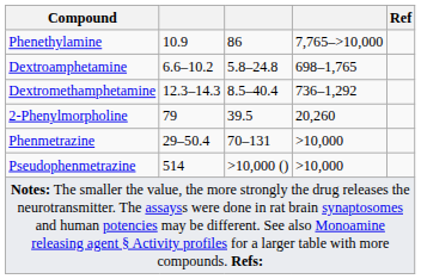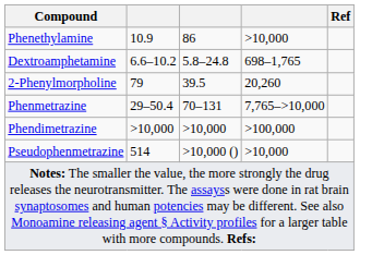 <table class="wikitable" style="font-size:small;">
 <tr>
 <th>Compound</th>
 <th data-sort-type="number"></th>
 <th data-sort-type="number"></th>
 <th data-sort-type="number"></th>
 <th>Ref</th>
 </tr>
 <tr>
 <td><a href='#'>Phenethylamine</a></td>
 <td>10.9</td>
 <td>86</td>
-<td>7,765–>10,000</td>
+<td>>10,000</td>
 <td></td>
 </tr>
 <tr>
 <td><a href='#'>Dextroamphetamine</a></td>
 <td>6.6–10.2</td>
 <td>5.8–24.8</td>
 <td>698–1,765</td>
-<td></td>
-</tr>
-<tr>
-<td><a href='#'>Dextromethamphetamine</a></td>
-<td>12.3–14.3</td>
-<td>8.5–40.4</td>
-<td>736–1,292</td>
 <td></td>
 </tr>
 <tr>
 <td><a href='#'>2-Phenylmorpholine</a></td>
 <td>79</td>
 <td>39.5</td>
 <td>20,260</td>
 <td></td>
 </tr>
 <tr>
 <td><a href='#'>Phenmetrazine</a></td>
 <td>29–50.4</td>
 <td>70–131</td>
+<td>7,765–>10,000</td>
+<td></td>
+</tr>
+<tr>
+<td><a href='#'>Phendimetrazine</a></td>
 <td>>10,000</td>
+<td>>10,000</td>
+<td>>100,000</td>
 <td></td>
 </tr>
 <tr>
 <td><a href='#'>Pseudophenmetrazine</a></td>
 <td>514</td>
 <td>>10,000 ()</td>
 <td>>10,000</td>
 <td></td>
 </tr>
 <tr>
 <td colspan="5" style="width: 1px; background-color:#eaecf0; text-align: center;"><strong>Notes:</strong> The smaller the value, the more strongly the drug releases the neurotransmitter. The <a href='#'>assays</a>s were done in rat brain <a href='#'>synaptosomes</a> and human <a href='#'>potencies</a> may be different. See also <a href='#'>Monoamine releasing agent § Activity profiles</a> for a larger table with more compounds. <strong>Refs:</strong> </td>
 </tr>
 </table>
